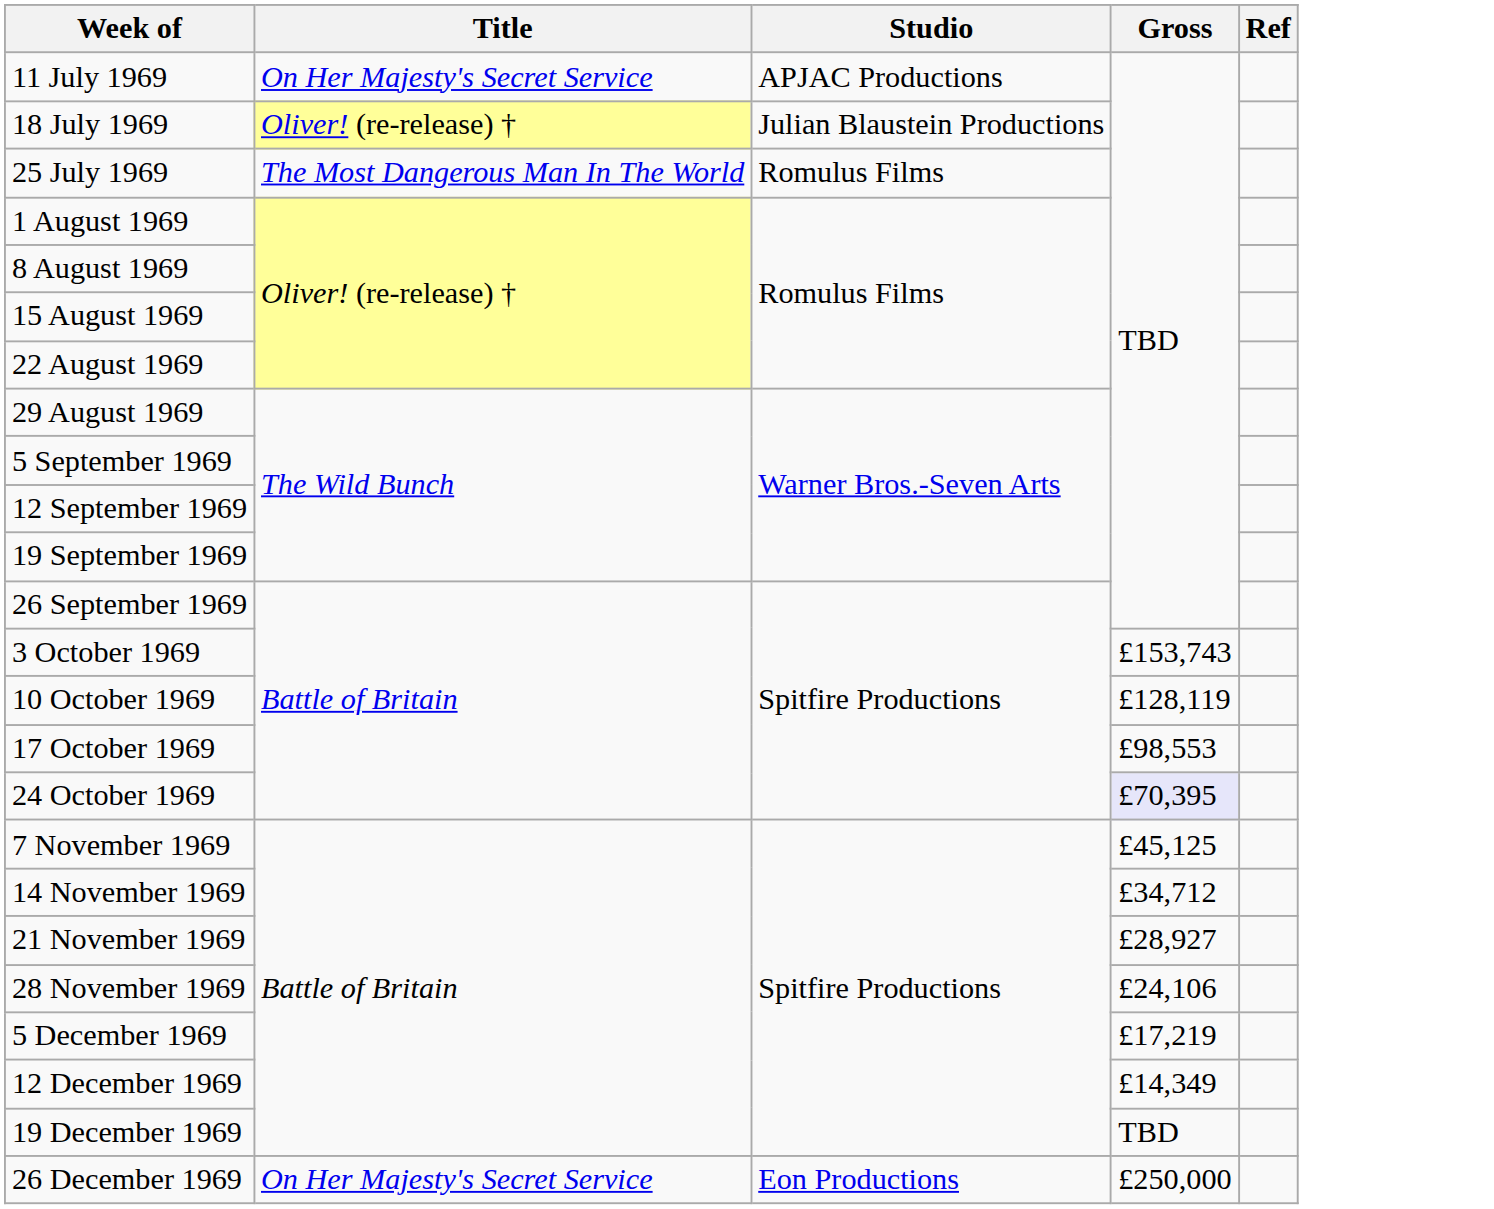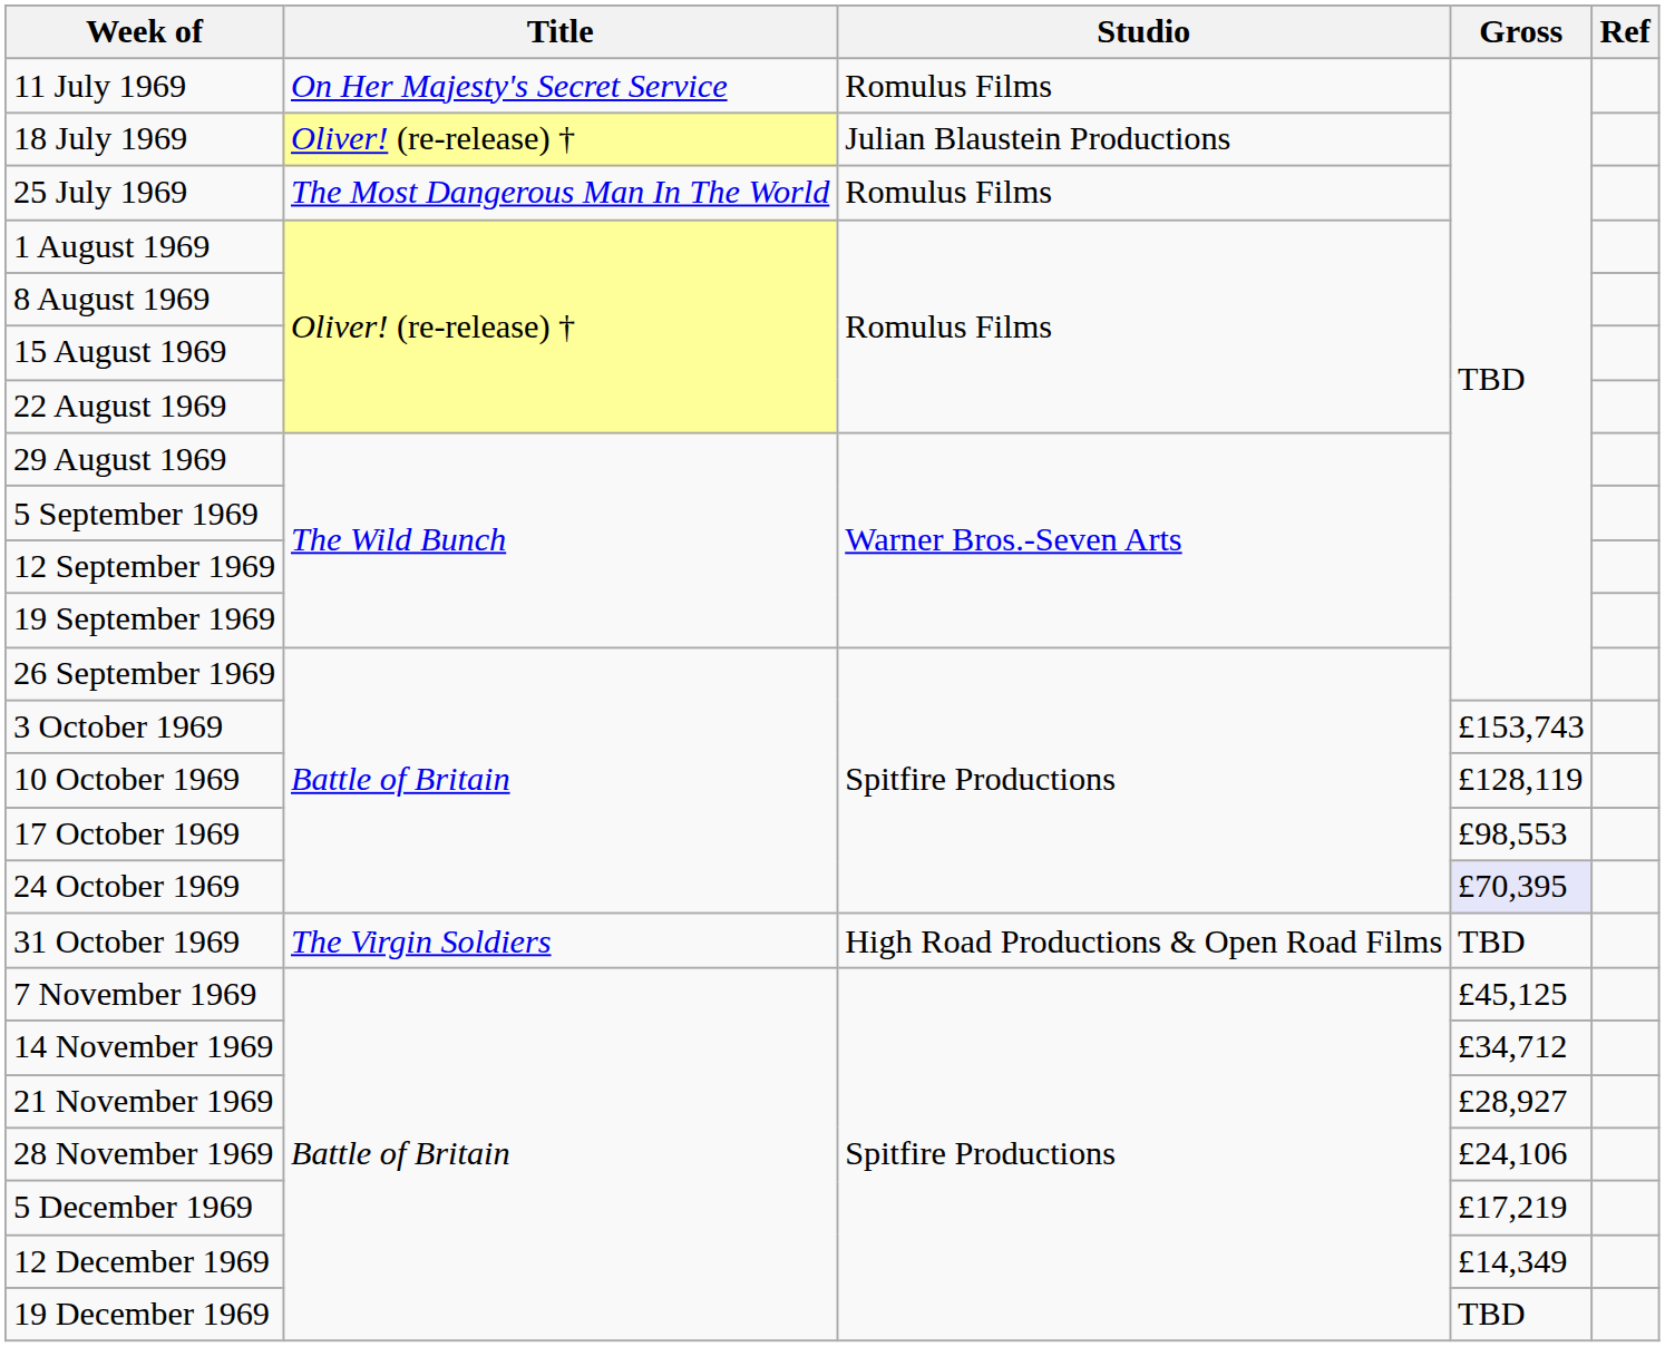 <table class="wikitable sortable">
 <tr>
 <th>Week of</th>
 <th>Title</th>
 <th>Studio</th>
 <th>Gross</th>
 <th>Ref</th>
 </tr>
 <tr>
 <td>11 July 1969</td>
 <td><em><a href='#'>On Her Majesty's Secret Service</a></em></td>
-<td>APJAC Productions</td>
+<td>Romulus Films</td>
 <td rowspan="12">TBD</td>
 <td></td>
 </tr>
 <tr>
 <td>18 July 1969</td>
 <td style="background-color:#FFFF99"><em><a href='#'>Oliver!</a></em> (re-release) †</td>
 <td>Julian Blaustein Productions</td>
 <td></td>
 </tr>
 <tr>
 <td>25 July 1969</td>
 <td><em><a href='#'>The Most Dangerous Man In The World</a></em></td>
 <td>Romulus Films</td>
 <td></td>
 </tr>
 <tr>
 <td>1 August 1969</td>
 <td rowspan="4" style="background-color:#FFFF99"><em>Oliver!</em> (re-release) †</td>
 <td rowspan="4">Romulus Films</td>
 <td></td>
 </tr>
 <tr>
 <td>8 August 1969</td>
 <td></td>
 </tr>
 <tr>
 <td>15 August 1969</td>
 <td></td>
 </tr>
 <tr>
 <td>22 August 1969</td>
 <td></td>
 </tr>
 <tr>
 <td>29 August 1969</td>
 <td rowspan="4"><em><a href='#'>The Wild Bunch</a></em></td>
 <td rowspan="4"><a href='#'>Warner Bros.-Seven Arts</a></td>
 <td></td>
 </tr>
 <tr>
 <td>5 September 1969</td>
 <td></td>
 </tr>
 <tr>
 <td>12 September 1969</td>
 <td></td>
 </tr>
 <tr>
 <td>19 September 1969</td>
 <td></td>
 </tr>
 <tr>
 <td>26 September 1969</td>
 <td rowspan="5"><em><a href='#'>Battle of Britain</a></em></td>
 <td rowspan="5">Spitfire Productions</td>
 <td></td>
 </tr>
 <tr>
 <td>3 October 1969</td>
 <td>£153,743</td>
 <td></td>
 </tr>
 <tr>
 <td>10 October 1969</td>
 <td>£128,119</td>
 <td></td>
 </tr>
 <tr>
 <td>17 October 1969</td>
 <td>£98,553</td>
 <td></td>
 </tr>
 <tr>
 <td>24 October 1969</td>
 <td style="background: lavender;">£70,395</td>
 <td></td>
 </tr>
 <tr>
+<td>31 October 1969</td>
+<td><em><a href='#'>The Virgin Soldiers</a></em></td>
+<td>High Road Productions & Open Road Films</td>
+<td>TBD</td>
+<td></td>
+</tr>
+<tr>
 <td>7 November 1969</td>
 <td rowspan="7"><em>Battle of Britain</em></td>
 <td rowspan="7">Spitfire Productions</td>
 <td>£45,125</td>
 <td></td>
 </tr>
 <tr>
 <td>14 November 1969</td>
 <td>£34,712</td>
 <td></td>
 </tr>
 <tr>
 <td>21 November 1969</td>
 <td>£28,927</td>
 <td></td>
 </tr>
 <tr>
 <td>28 November 1969</td>
 <td>£24,106</td>
 <td></td>
 </tr>
 <tr>
 <td>5 December 1969</td>
 <td>£17,219</td>
 <td></td>
 </tr>
 <tr>
 <td>12 December 1969</td>
 <td>£14,349</td>
 <td></td>
 </tr>
 <tr>
 <td>19 December 1969</td>
 <td>TBD</td>
 <td></td>
 </tr>
-<tr>
-<td>26 December 1969</td>
-<td><em><a href='#'>On Her Majesty's Secret Service</a></em></td>
-<td><a href='#'>Eon Productions</a></td>
-<td>£250,000</td>
-<td></td>
-</tr>
 </table>
